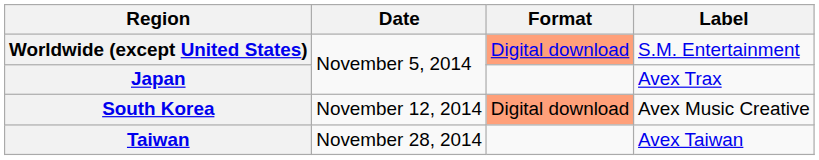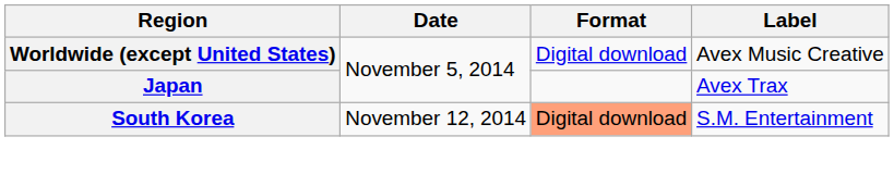 <table class="wikitable plainrowheaders">
 <tr>
 <th scope="col">Region</th>
 <th scope="col">Date</th>
 <th scope="col">Format</th>
 <th scope="col">Label</th>
 </tr>
 <tr>
 <th scope="row">Worldwide (except <a href='#'>United States</a>)</th>
 <td rowspan="2">November 5, 2014</td>
-<td style="background: lightsalmon;"><a href='#'>Digital download</a></td>
-<td><a href='#'>S.M. Entertainment</a></td>
+<td><a href='#'>Digital download</a></td>
+<td>Avex Music Creative</td>
 </tr>
 <tr>
 <th scope="row"><a href='#'>Japan</a></th>
 <td></td>
 <td><a href='#'>Avex Trax</a></td>
 </tr>
 <tr>
 <th scope="row"><a href='#'>South Korea</a></th>
 <td>November 12, 2014</td>
 <td style="background: lightsalmon;">Digital download</td>
-<td>Avex Music Creative</td>
-</tr>
-<tr>
-<th scope="row"><a href='#'>Taiwan</a></th>
-<td>November 28, 2014</td>
-<td></td>
-<td><a href='#'>Avex Taiwan</a></td>
+<td><a href='#'>S.M. Entertainment</a></td>
 </tr>
 </table>
